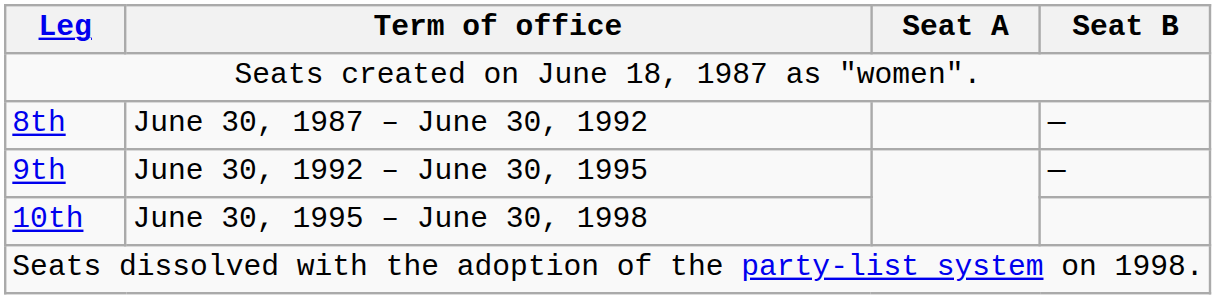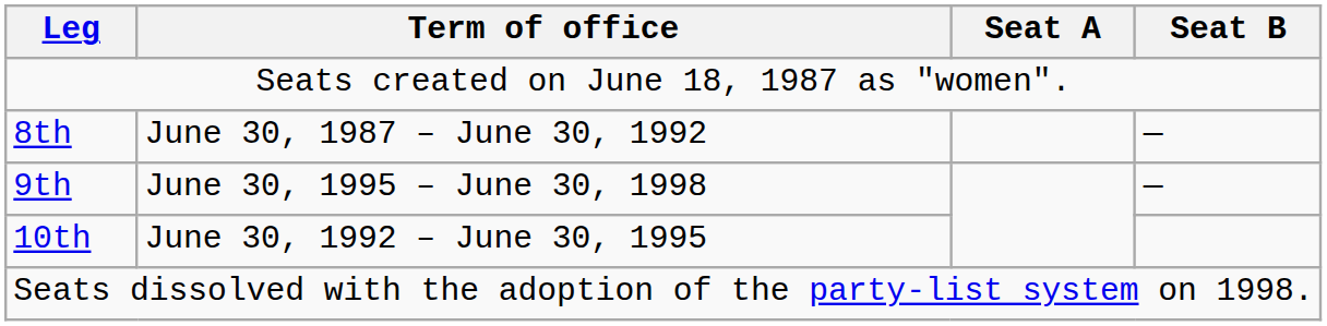 <table class="wikitable" style="font-size:95%;">
 <tr>
 <th><a href='#'>Leg</a></th>
 <th>Term of office</th>
 <th>Seat A</th>
 <th>Seat B</th>
 </tr>
 <tr>
 <td colspan="4" align="center">Seats created on June 18, 1987 as "women".</td>
 </tr>
 <tr>
 <td><a href='#'>8th</a></td>
 <td>June 30, 1987 – June 30, 1992</td>
 <td></td>
 <td>—</td>
 </tr>
 <tr>
 <td><a href='#'>9th</a></td>
-<td>June 30, 1992 – June 30, 1995</td>
+<td>June 30, 1995 – June 30, 1998</td>
 <td rowspan="2"></td>
 <td>—</td>
 </tr>
 <tr>
 <td><a href='#'>10th</a></td>
-<td>June 30, 1995 – June 30, 1998</td>
+<td>June 30, 1992 – June 30, 1995</td>
 <td></td>
 </tr>
 <tr>
 <td colspan="4" align="center">Seats dissolved with the adoption of the <a href='#'>party-list system</a> on 1998.</td>
 </tr>
 </table>
